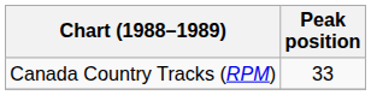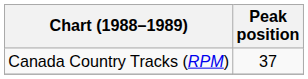 <table class="wikitable sortable">
 <tr>
 <th align="left">Chart (1988–1989)</th>
 <th align="center">Peak<br>position</th>
 </tr>
 <tr>
 <td align="left">Canada Country Tracks (<em><a href='#'>RPM</a></em>)</td>
-<td align="center">33</td>
+<td align="center">37</td>
 </tr>
 <tr>
 </tr>
 </table>
